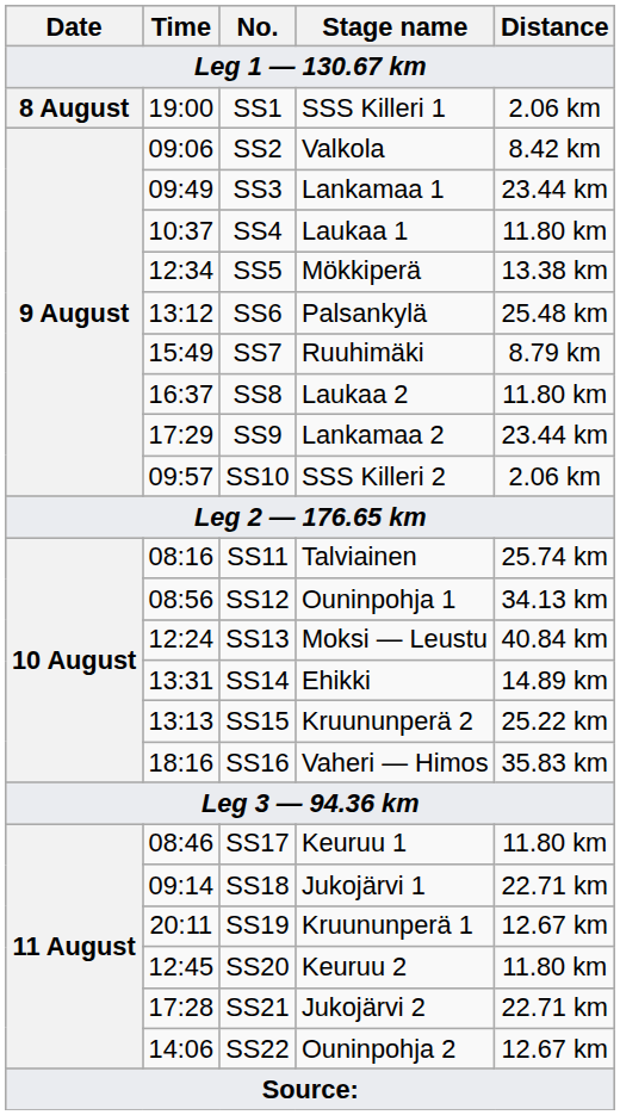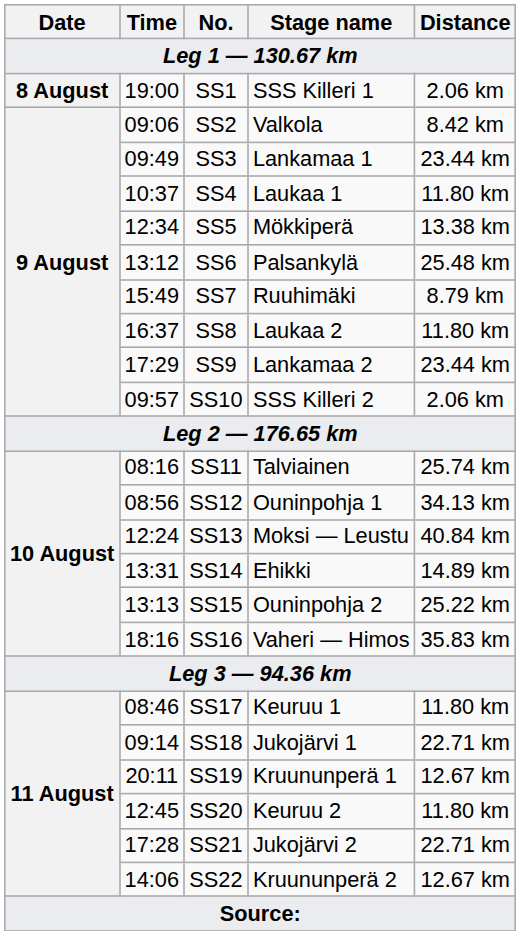 <table class="wikitable" style="font-size: 85%;">
 <tr>
 <th>Date</th>
 <th>Time</th>
 <th>No.</th>
 <th>Stage name</th>
 <th>Distance</th>
 </tr>
 <tr>
 <td style="background-color:#EAECF0; text-align:center" colspan="5"><strong><em>Leg 1 — 130.67 km</em></strong></td>
 </tr>
 <tr>
 <th rowspan="1">8 August</th>
 <td align="center">19:00</td>
 <td align="center">SS1</td>
 <td>SSS Killeri 1</td>
 <td align="center">2.06 km</td>
 </tr>
 <tr>
 <th rowspan="9">9 August</th>
 <td align="center">09:06</td>
 <td align="center">SS2</td>
 <td>Valkola</td>
 <td align="center">8.42 km</td>
 </tr>
 <tr>
 <td align="center">09:49</td>
 <td align="center">SS3</td>
 <td>Lankamaa 1</td>
 <td align="center">23.44 km</td>
 </tr>
 <tr>
 <td align="center">10:37</td>
 <td align="center">SS4</td>
 <td>Laukaa 1</td>
 <td align="center">11.80 km</td>
 </tr>
 <tr>
 <td align="center">12:34</td>
 <td align="center">SS5</td>
 <td>Mökkiperä</td>
 <td align="center">13.38 km</td>
 </tr>
 <tr>
 <td align="center">13:12</td>
 <td align="center">SS6</td>
 <td>Palsankylä</td>
 <td align="center">25.48 km</td>
 </tr>
 <tr>
 <td align="center">15:49</td>
 <td align="center">SS7</td>
 <td>Ruuhimäki</td>
 <td align="center">8.79 km</td>
 </tr>
 <tr>
 <td align="center">16:37</td>
 <td align="center">SS8</td>
 <td>Laukaa 2</td>
 <td align="center">11.80 km</td>
 </tr>
 <tr>
 <td align="center">17:29</td>
 <td align="center">SS9</td>
 <td>Lankamaa 2</td>
 <td align="center">23.44 km</td>
 </tr>
 <tr>
 <td align="center">09:57</td>
 <td align="center">SS10</td>
 <td>SSS Killeri 2</td>
 <td align="center">2.06 km</td>
 </tr>
 <tr>
 <td style="background-color:#EAECF0; text-align:center" colspan="5"><strong><em>Leg 2 — 176.65 km</em></strong></td>
 </tr>
 <tr>
 <th rowspan="6">10 August</th>
 <td align="center">08:16</td>
 <td align="center">SS11</td>
 <td>Talviainen</td>
 <td align="center">25.74 km</td>
 </tr>
 <tr>
 <td align="center">08:56</td>
 <td align="center">SS12</td>
 <td>Ouninpohja 1</td>
 <td align="center">34.13 km</td>
 </tr>
 <tr>
 <td align="center">12:24</td>
 <td align="center">SS13</td>
 <td>Moksi — Leustu</td>
 <td align="center">40.84 km</td>
 </tr>
 <tr>
 <td align="center">13:31</td>
 <td align="center">SS14</td>
 <td>Ehikki</td>
 <td align="center">14.89 km</td>
 </tr>
 <tr>
 <td align="center">13:13</td>
 <td align="center">SS15</td>
-<td>Kruununperä 2</td>
+<td>Ouninpohja 2</td>
 <td align="center">25.22 km</td>
 </tr>
 <tr>
 <td align="center">18:16</td>
 <td align="center">SS16</td>
 <td>Vaheri — Himos</td>
 <td align="center">35.83 km</td>
 </tr>
 <tr>
 <td style="background-color:#EAECF0; text-align:center" colspan="5"><strong><em>Leg 3 — 94.36 km</em></strong></td>
 </tr>
 <tr>
 <th rowspan="6">11 August</th>
 <td align="center">08:46</td>
 <td align="center">SS17</td>
 <td>Keuruu 1</td>
 <td align="center">11.80 km</td>
 </tr>
 <tr>
 <td align="center">09:14</td>
 <td align="center">SS18</td>
 <td>Jukojärvi 1</td>
 <td align="center">22.71 km</td>
 </tr>
 <tr>
 <td align="center">20:11</td>
 <td align="center">SS19</td>
 <td>Kruununperä 1</td>
 <td align="center">12.67 km</td>
 </tr>
 <tr>
 <td align="center">12:45</td>
 <td align="center">SS20</td>
 <td>Keuruu 2</td>
 <td align="center">11.80 km</td>
 </tr>
 <tr>
 <td align="center">17:28</td>
 <td align="center">SS21</td>
 <td>Jukojärvi 2</td>
 <td align="center">22.71 km</td>
 </tr>
 <tr>
 <td align="center">14:06</td>
 <td align="center">SS22</td>
-<td>Ouninpohja 2</td>
+<td>Kruununperä 2</td>
 <td align="center">12.67 km</td>
 </tr>
 <tr>
 <td style="background-color:#EAECF0; text-align:center" colspan="5"><strong>Source:</strong></td>
 </tr>
 <tr>
 </tr>
 </table>
